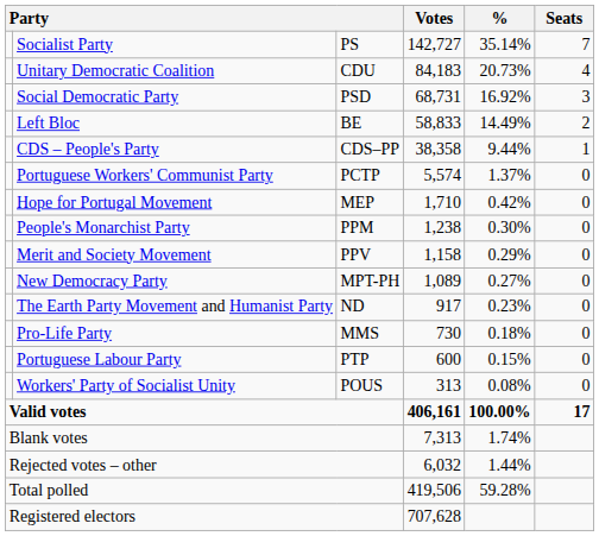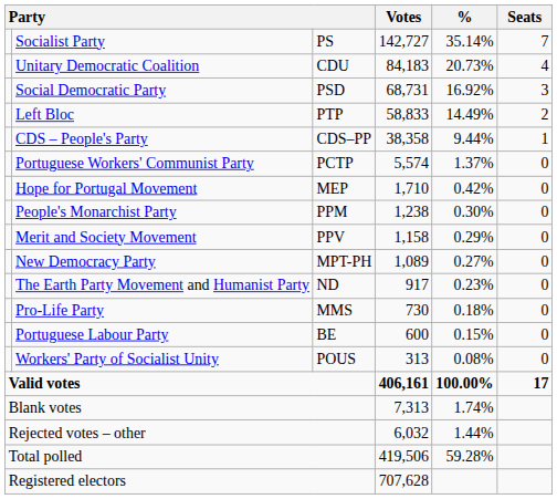 <table class="wikitable" border="1" style="text-align:right;">
 <tr>
 <th style="text-align:left;" colspan=3>Party</th>
 <th align=center width="50">Votes</th>
 <th align=center width="50">%</th>
 <th align=center width="50">Seats</th>
 </tr>
 <tr>
 <td></td>
 <td align=left><a href='#'>Socialist Party</a></td>
 <td align=left>PS</td>
 <td>142,727</td>
 <td>35.14%</td>
 <td>7</td>
 </tr>
 <tr>
 <td></td>
 <td align=left style="white-space: nowrap;"><a href='#'>Unitary Democratic Coalition</a></td>
 <td align=left>CDU</td>
 <td>84,183</td>
 <td>20.73%</td>
 <td>4</td>
 </tr>
 <tr>
 <td></td>
 <td align=left><a href='#'>Social Democratic Party</a></td>
 <td align=left>PSD</td>
 <td>68,731</td>
 <td>16.92%</td>
 <td>3</td>
 </tr>
 <tr>
 <td></td>
 <td align=left><a href='#'>Left Bloc</a></td>
-<td align=left>BE</td>
+<td align=left>PTP</td>
 <td>58,833</td>
 <td>14.49%</td>
 <td>2</td>
 </tr>
 <tr>
 <td></td>
 <td align=left><a href='#'>CDS – People's Party</a></td>
 <td align=left style="white-space: nowrap;">CDS–PP</td>
 <td>38,358</td>
 <td>9.44%</td>
 <td>1</td>
 </tr>
 <tr>
 <td></td>
 <td align=left><a href='#'>Portuguese Workers' Communist Party</a></td>
 <td align=left>PCTP</td>
 <td>5,574</td>
 <td>1.37%</td>
 <td>0</td>
 </tr>
 <tr>
 <td></td>
 <td align=left><a href='#'>Hope for Portugal Movement</a></td>
 <td align=left>MEP</td>
 <td>1,710</td>
 <td>0.42%</td>
 <td>0</td>
 </tr>
 <tr>
 <td></td>
 <td align=left><a href='#'>People's Monarchist Party</a></td>
 <td align=left>PPM</td>
 <td>1,238</td>
 <td>0.30%</td>
 <td>0</td>
 </tr>
 <tr>
 <td></td>
 <td align=left><a href='#'>Merit and Society Movement</a></td>
 <td align=left>PPV</td>
 <td>1,158</td>
 <td>0.29%</td>
 <td>0</td>
 </tr>
 <tr>
 <td></td>
 <td align=left><a href='#'>New Democracy Party</a></td>
 <td align=left>MPT-PH</td>
 <td>1,089</td>
 <td>0.27%</td>
 <td>0</td>
 </tr>
 <tr>
 <td></td>
 <td align=left><a href='#'>The Earth Party Movement</a> and <a href='#'>Humanist Party</a></td>
 <td align=left>ND</td>
 <td>917</td>
 <td>0.23%</td>
 <td>0</td>
 </tr>
 <tr>
 <td></td>
 <td align=left><a href='#'>Pro-Life Party</a></td>
 <td align=left>MMS</td>
 <td>730</td>
 <td>0.18%</td>
 <td>0</td>
 </tr>
 <tr>
 <td></td>
 <td align=left><a href='#'>Portuguese Labour Party</a></td>
-<td align=left>PTP</td>
+<td align=left>BE</td>
 <td>600</td>
 <td>0.15%</td>
 <td>0</td>
 </tr>
 <tr>
 <td></td>
 <td align=left><a href='#'>Workers' Party of Socialist Unity</a></td>
 <td align=left>POUS</td>
 <td>313</td>
 <td>0.08%</td>
 <td>0</td>
 </tr>
 <tr style="font-weight:bold">
 <td align=left colspan=3>Valid votes</td>
 <td>406,161</td>
 <td>100.00%</td>
 <td>17</td>
 </tr>
 <tr>
 <td align=left colspan=3>Blank votes</td>
 <td>7,313</td>
 <td>1.74%</td>
 <td></td>
 </tr>
 <tr>
 <td align=left colspan=3>Rejected votes – other</td>
 <td>6,032</td>
 <td>1.44%</td>
 <td></td>
 </tr>
 <tr>
 <td align=left colspan=3>Total polled</td>
 <td>419,506</td>
 <td>59.28%</td>
 <td></td>
 </tr>
 <tr>
 <td align=left colspan=3>Registered electors</td>
 <td>707,628</td>
 <td></td>
 <td></td>
 </tr>
 </table>
